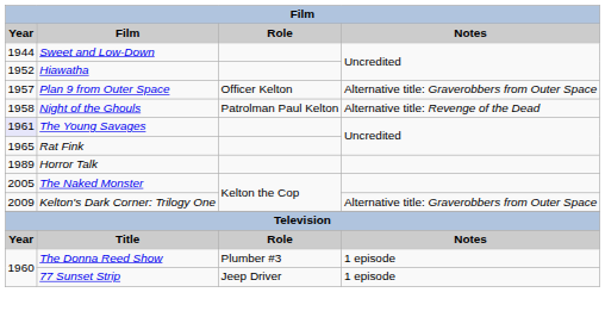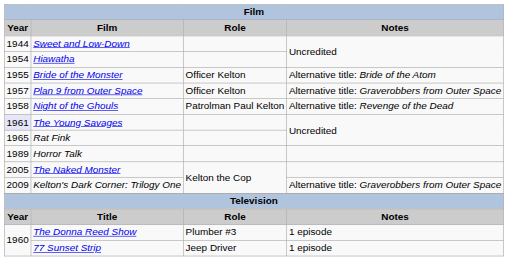 <table class="wikitable" style="font-size:100%;">
 <tr>
 <th colspan=4 style="background:#B0C4DE;">Film</th>
 </tr>
 <tr align="center">
 <th style="background: #CCCCCC;">Year</th>
 <th style="background: #CCCCCC;">Film</th>
 <th style="background: #CCCCCC;">Role</th>
 <th style="background: #CCCCCC;">Notes</th>
 </tr>
 <tr>
 <td>1944</td>
 <td><em><a href='#'>Sweet and Low-Down</a></em></td>
 <td></td>
 <td rowspan=2>Uncredited</td>
 </tr>
 <tr>
-<td>1952</td>
+<td>1954</td>
 <td><em><a href='#'>Hiawatha</a></em></td>
 <td></td>
+</tr>
+<tr>
+<td>1955</td>
+<td><em><a href='#'>Bride of the Monster</a></em></td>
+<td>Officer Kelton</td>
+<td>Alternative title: <em>Bride of the Atom</em></td>
 </tr>
 <tr>
 <td>1957</td>
 <td><em><a href='#'>Plan 9 from Outer Space</a></em></td>
 <td>Officer Kelton</td>
 <td>Alternative title: <em>Graverobbers from Outer Space</em></td>
 </tr>
 <tr>
 <td>1958</td>
 <td><em><a href='#'>Night of the Ghouls</a></em></td>
 <td>Patrolman Paul Kelton</td>
 <td>Alternative title: <em>Revenge of the Dead</em></td>
 </tr>
 <tr>
 <td style="background: lavender;">1961</td>
 <td><em><a href='#'>The Young Savages</a></em></td>
 <td></td>
 <td rowspan=2>Uncredited</td>
 </tr>
 <tr>
 <td>1965</td>
 <td><em>Rat Fink</em></td>
 <td></td>
 </tr>
 <tr>
 <td>1989</td>
 <td><em>Horror Talk</em></td>
 <td></td>
 <td></td>
 </tr>
 <tr>
 <td>2005</td>
 <td><em><a href='#'>The Naked Monster</a></em></td>
 <td rowspan=2>Kelton the Cop</td>
 <td></td>
 </tr>
 <tr>
 <td>2009</td>
 <td><em>Kelton's Dark Corner: Trilogy One</em></td>
 <td>Alternative title: <em>Graverobbers from Outer Space</em></td>
 </tr>
 <tr>
 </tr>
 <tr align="center">
 <th colspan=4 style="background:#B0C4DE;">Television</th>
 </tr>
 <tr align="center">
 <th style="background: #CCCCCC;">Year</th>
 <th style="background: #CCCCCC;">Title</th>
 <th style="background: #CCCCCC;">Role</th>
 <th style="background: #CCCCCC;">Notes</th>
 </tr>
 <tr>
 <td rowspan=2>1960</td>
 <td><em><a href='#'>The Donna Reed Show</a></em></td>
 <td>Plumber #3</td>
 <td>1 episode</td>
 </tr>
 <tr>
 <td><em><a href='#'>77 Sunset Strip</a></em></td>
 <td>Jeep Driver</td>
 <td>1 episode</td>
 </tr>
 </table>
